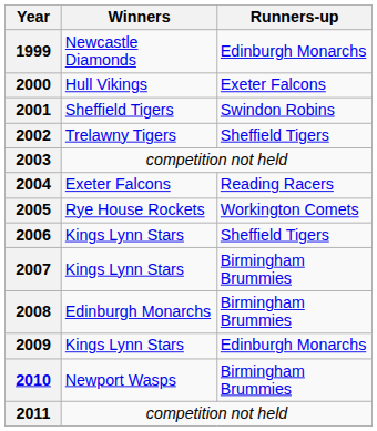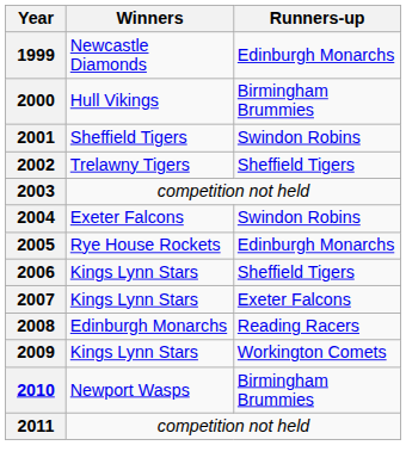 <table class="wikitable">
 <tr>
 <th width=50px>Year</th>
 <th width=150px>Winners</th>
 <th width=150px>Runners-up</th>
 </tr>
 <tr>
 <th>1999</th>
 <td><a href='#'>Newcastle Diamonds</a></td>
 <td><a href='#'>Edinburgh Monarchs</a></td>
 </tr>
 <tr>
 <th>2000</th>
 <td><a href='#'>Hull Vikings</a></td>
-<td><a href='#'>Exeter Falcons</a></td>
+<td><a href='#'>Birmingham Brummies</a></td>
 </tr>
 <tr>
 <th>2001</th>
 <td><a href='#'>Sheffield Tigers</a></td>
 <td><a href='#'>Swindon Robins</a></td>
 </tr>
 <tr>
 <th>2002</th>
 <td><a href='#'>Trelawny Tigers</a></td>
 <td><a href='#'>Sheffield Tigers</a></td>
 </tr>
 <tr>
 <th>2003</th>
 <td colspan=2 align=center><em>competition not held</em></td>
 </tr>
 <tr>
 <th>2004</th>
 <td><a href='#'>Exeter Falcons</a></td>
-<td><a href='#'>Reading Racers</a></td>
+<td><a href='#'>Swindon Robins</a></td>
 </tr>
 <tr>
 <th>2005</th>
 <td><a href='#'>Rye House Rockets</a></td>
-<td><a href='#'>Workington Comets</a></td>
+<td><a href='#'>Edinburgh Monarchs</a></td>
 </tr>
 <tr>
 <th>2006</th>
 <td><a href='#'>Kings Lynn Stars</a></td>
 <td><a href='#'>Sheffield Tigers</a></td>
 </tr>
 <tr>
 <th>2007</th>
 <td><a href='#'>Kings Lynn Stars</a></td>
-<td><a href='#'>Birmingham Brummies</a></td>
+<td><a href='#'>Exeter Falcons</a></td>
 </tr>
 <tr>
 <th>2008</th>
 <td><a href='#'>Edinburgh Monarchs</a></td>
-<td><a href='#'>Birmingham Brummies</a></td>
+<td><a href='#'>Reading Racers</a></td>
 </tr>
 <tr>
 <th>2009</th>
 <td><a href='#'>Kings Lynn Stars</a></td>
-<td><a href='#'>Edinburgh Monarchs</a></td>
+<td><a href='#'>Workington Comets</a></td>
 </tr>
 <tr>
 <th><a href='#'>2010</a></th>
 <td><a href='#'>Newport Wasps</a></td>
 <td><a href='#'>Birmingham Brummies</a></td>
 </tr>
 <tr>
 <th>2011</th>
 <td colspan=2 align=center><em>competition not held</em></td>
 </tr>
 </table>
